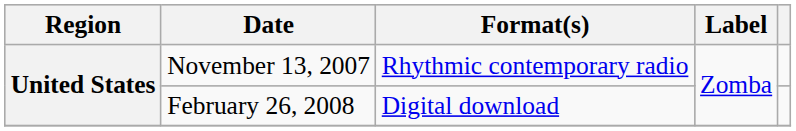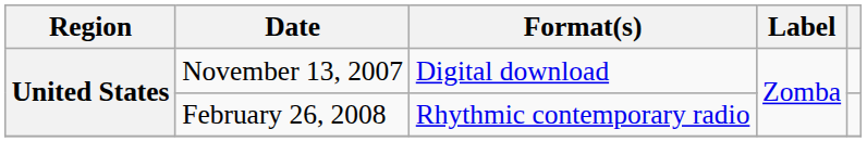 <table class="wikitable plainrowheaders">
 <tr>
 <th scope="col">Region</th>
 <th scope="col">Date</th>
 <th scope="col">Format(s)</th>
 <th scope="col">Label</th>
 <th scope="col"></th>
 </tr>
 <tr>
 <th scope="row" rowspan="2">United States</th>
 <td>November 13, 2007</td>
-<td><a href='#'>Rhythmic contemporary radio</a></td>
+<td><a href='#'>Digital download</a></td>
 <td rowspan="2"><a href='#'>Zomba</a></td>
 <td></td>
 </tr>
 <tr>
 <td>February 26, 2008</td>
-<td><a href='#'>Digital download</a></td>
+<td><a href='#'>Rhythmic contemporary radio</a></td>
 <td></td>
 </tr>
 <tr>
 </tr>
 </table>
